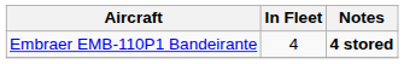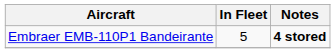 <table class="wikitable" style="margin:0.5em auto">
 <tr>
 <th>Aircraft</th>
 <th>In Fleet</th>
 <th>Notes</th>
 </tr>
 <tr>
 <td><a href='#'>Embraer EMB-110P1 Bandeirante</a></td>
-<td align=center>4</td>
+<td align=center>5</td>
 <td><strong>4 stored</strong></td>
 </tr>
 <tr>
 </tr>
 </table>
